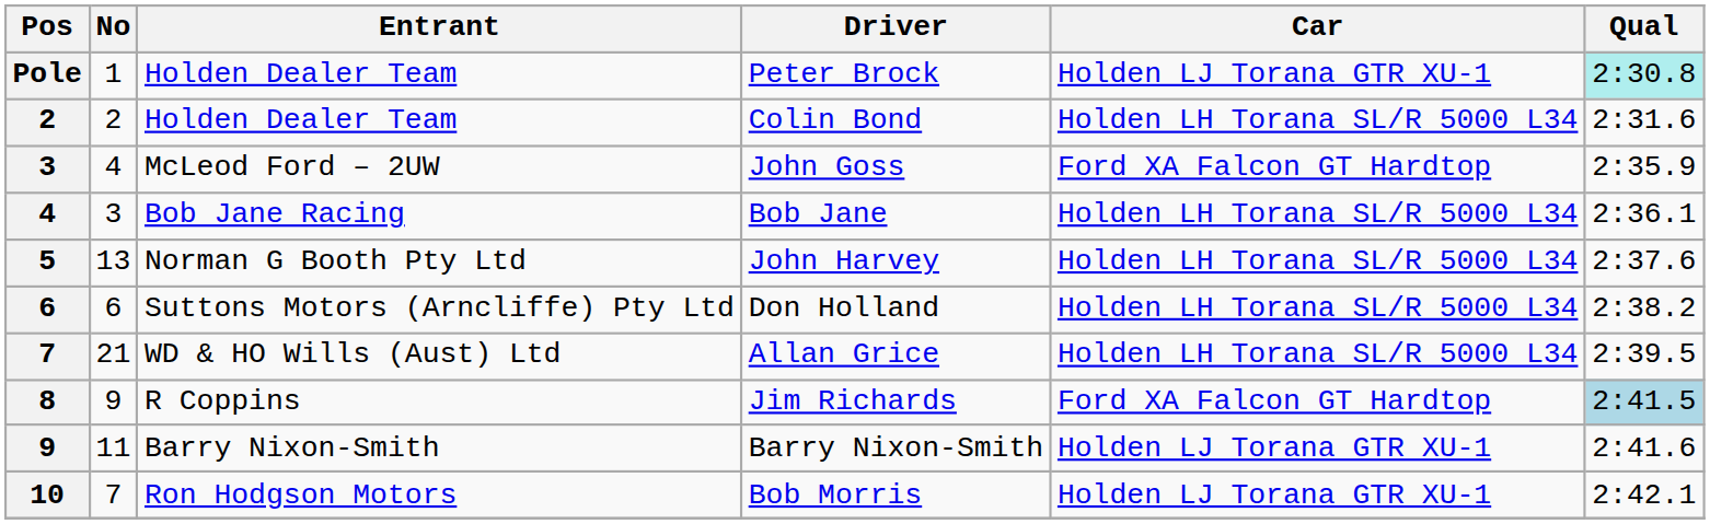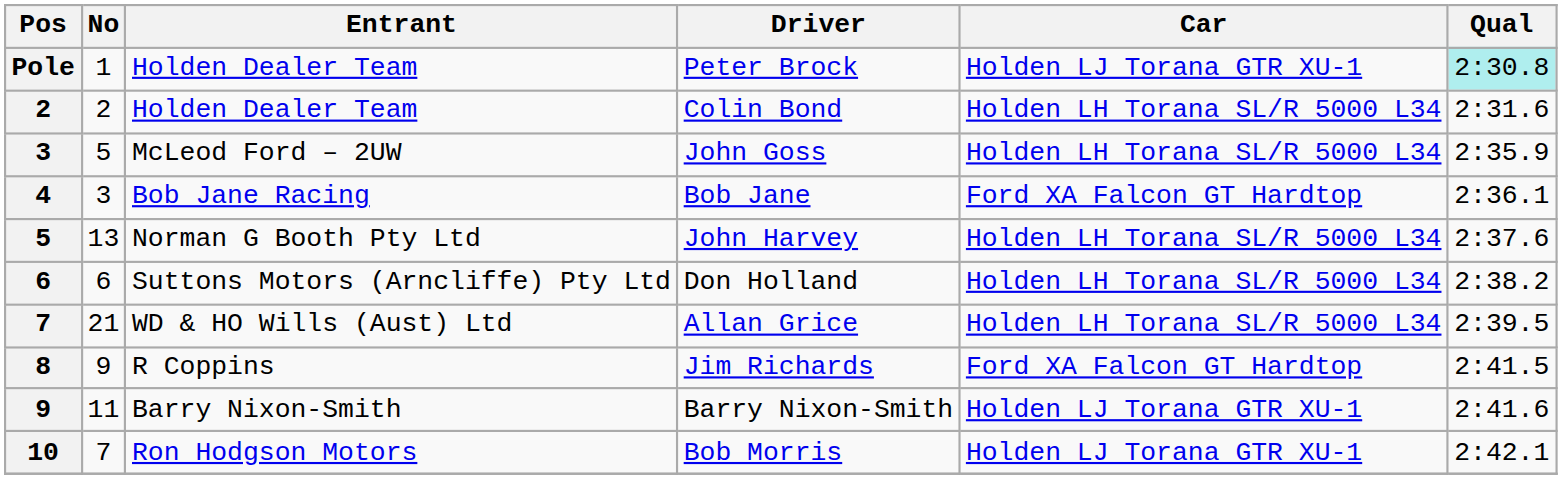 <table class="wikitable sortable" style="font-size: 95%;">
 <tr>
 <th>Pos</th>
 <th>No</th>
 <th>Entrant</th>
 <th>Driver</th>
 <th>Car</th>
 <th>Qual</th>
 </tr>
 <tr>
 <th>Pole</th>
 <td align = Center>1</td>
 <td><a href='#'>Holden Dealer Team</a></td>
 <td> <a href='#'>Peter Brock</a></td>
 <td><a href='#'>Holden LJ Torana GTR XU-1</a></td>
 <td align = Center style="background: paleturquoise;">2:30.8</td>
 </tr>
 <tr>
 <th>2</th>
 <td align = Center>2</td>
 <td><a href='#'>Holden Dealer Team</a></td>
 <td> <a href='#'>Colin Bond</a></td>
 <td><a href='#'>Holden LH Torana SL/R 5000 L34</a></td>
 <td align = Center>2:31.6</td>
 </tr>
 <tr>
 <th>3</th>
-<td align = Center>4</td>
+<td align = Center>5</td>
 <td>McLeod Ford – 2UW</td>
 <td> <a href='#'>John Goss</a></td>
-<td><a href='#'>Ford XA Falcon GT Hardtop</a></td>
+<td><a href='#'>Holden LH Torana SL/R 5000 L34</a></td>
 <td align = Center>2:35.9</td>
 </tr>
 <tr>
 <th>4</th>
 <td align = Center>3</td>
 <td><a href='#'>Bob Jane Racing</a></td>
 <td> <a href='#'>Bob Jane</a></td>
-<td><a href='#'>Holden LH Torana SL/R 5000 L34</a></td>
+<td><a href='#'>Ford XA Falcon GT Hardtop</a></td>
 <td align = Center>2:36.1</td>
 </tr>
 <tr>
 <th>5</th>
 <td align = Center>13</td>
 <td>Norman G Booth Pty Ltd</td>
 <td> <a href='#'>John Harvey</a></td>
 <td><a href='#'>Holden LH Torana SL/R 5000 L34</a></td>
 <td align = Center>2:37.6</td>
 </tr>
 <tr>
 <th>6</th>
 <td align = Center>6</td>
 <td>Suttons Motors (Arncliffe) Pty Ltd</td>
 <td> Don Holland</td>
 <td><a href='#'>Holden LH Torana SL/R 5000 L34</a></td>
 <td align = Center>2:38.2</td>
 </tr>
 <tr>
 <th>7</th>
 <td align = Center>21</td>
 <td>WD & HO Wills (Aust) Ltd</td>
 <td> <a href='#'>Allan Grice</a></td>
 <td><a href='#'>Holden LH Torana SL/R 5000 L34</a></td>
 <td align = Center>2:39.5</td>
 </tr>
 <tr>
 <th>8</th>
 <td align = Center>9</td>
 <td>R Coppins</td>
 <td> <a href='#'>Jim Richards</a></td>
 <td><a href='#'>Ford XA Falcon GT Hardtop</a></td>
-<td align = Center style="background: lightblue;">2:41.5</td>
+<td align = Center>2:41.5</td>
 </tr>
 <tr>
 <th>9</th>
 <td align = Center>11</td>
 <td>Barry Nixon-Smith</td>
 <td> Barry Nixon-Smith</td>
 <td><a href='#'>Holden LJ Torana GTR XU-1</a></td>
 <td align = Center>2:41.6</td>
 </tr>
 <tr>
 <th>10</th>
 <td align = Center>7</td>
 <td><a href='#'>Ron Hodgson Motors</a></td>
 <td> <a href='#'>Bob Morris</a></td>
 <td><a href='#'>Holden LJ Torana GTR XU-1</a></td>
 <td align = Center>2:42.1</td>
 </tr>
 <tr>
 </tr>
 </table>
